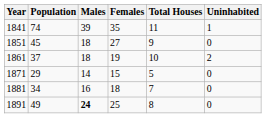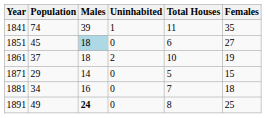 <table class="wikitable">
 <tr>
 <th>Year</th>
 <th>Population</th>
 <th>Males</th>
+<th>Uninhabited</th>
+<th>Total Houses</th>
 <th>Females</th>
-<th>Total Houses</th>
-<th>Uninhabited</th>
 </tr>
 <tr>
 <td>1841</td>
 <td>74</td>
 <td>39</td>
+<td>1</td>
+<td>11</td>
 <td>35</td>
-<td>11</td>
-<td>1</td>
 </tr>
 <tr>
 <td>1851</td>
 <td>45</td>
-<td>18</td>
+<td style="background: lightblue;">18</td>
+<td>0</td>
+<td>6</td>
 <td>27</td>
-<td>9</td>
-<td>0</td>
 </tr>
 <tr>
 <td>1861</td>
 <td>37</td>
 <td>18</td>
+<td>2</td>
+<td>10</td>
 <td>19</td>
-<td>10</td>
-<td>2</td>
 </tr>
 <tr>
 <td>1871</td>
 <td>29</td>
 <td>14</td>
+<td>0</td>
+<td>5</td>
 <td>15</td>
-<td>5</td>
-<td>0</td>
 </tr>
 <tr>
 <td>1881</td>
 <td>34</td>
 <td>16</td>
+<td>0</td>
+<td>7</td>
 <td>18</td>
-<td>7</td>
-<td>0</td>
 </tr>
 <tr>
 <td>1891</td>
 <td>49</td>
 <td><strong>24</strong></td>
+<td>0</td>
+<td>8</td>
 <td>25</td>
-<td>8</td>
-<td>0</td>
 </tr>
 </table>
